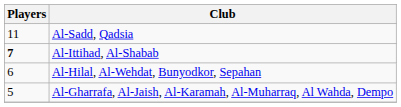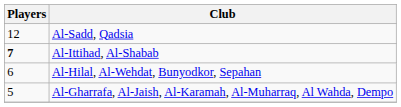 <table class="wikitable">
 <tr>
 <th>Players</th>
 <th>Club</th>
 </tr>
 <tr>
-<td>11</td>
+<td>12</td>
 <td> <a href='#'>Al-Sadd</a>,  <a href='#'>Qadsia</a></td>
 </tr>
 <tr>
 <td><strong>7</strong></td>
 <td> <a href='#'>Al-Ittihad</a>,  <a href='#'>Al-Shabab</a></td>
 </tr>
 <tr>
 <td>6</td>
 <td> <a href='#'>Al-Hilal</a>,  <a href='#'>Al-Wehdat</a>,  <a href='#'>Bunyodkor</a>,  <a href='#'>Sepahan</a></td>
 </tr>
 <tr>
 <td>5</td>
 <td> <a href='#'>Al-Gharrafa</a>,  <a href='#'>Al-Jaish</a>,  <a href='#'>Al-Karamah</a>,  <a href='#'>Al-Muharraq</a>,  <a href='#'>Al Wahda</a>,  <a href='#'>Dempo</a></td>
 </tr>
 <tr>
 </tr>
 </table>
